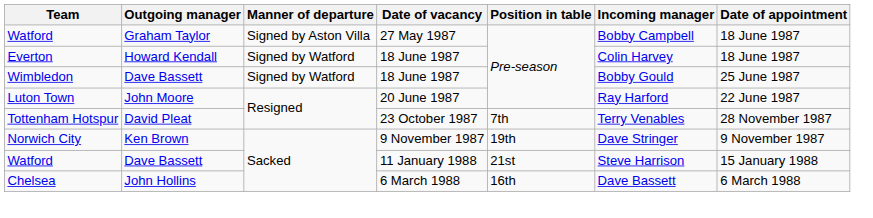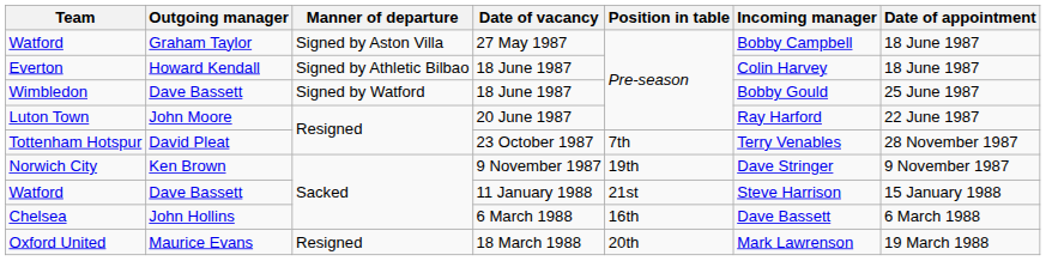 <table class="wikitable">
 <tr>
 <th>Team</th>
 <th>Outgoing manager</th>
 <th>Manner of departure</th>
 <th>Date of vacancy</th>
 <th>Position in table</th>
 <th>Incoming manager</th>
 <th>Date of appointment</th>
 </tr>
 <tr>
 <td><a href='#'>Watford</a></td>
 <td> <a href='#'>Graham Taylor</a></td>
 <td>Signed by Aston Villa</td>
 <td>27 May 1987</td>
 <td Rowspan="4"><em>Pre-season</em></td>
 <td> <a href='#'>Bobby Campbell</a></td>
 <td>18 June 1987</td>
 </tr>
 <tr>
 <td><a href='#'>Everton</a></td>
 <td> <a href='#'>Howard Kendall</a></td>
-<td>Signed by Watford</td>
+<td>Signed by Athletic Bilbao</td>
 <td>18 June 1987</td>
 <td> <a href='#'>Colin Harvey</a></td>
 <td>18 June 1987</td>
 </tr>
 <tr>
 <td><a href='#'>Wimbledon</a></td>
 <td> <a href='#'>Dave Bassett</a></td>
 <td>Signed by Watford</td>
 <td>18 June 1987</td>
 <td> <a href='#'>Bobby Gould</a></td>
 <td>25 June 1987</td>
 </tr>
 <tr>
 <td><a href='#'>Luton Town</a></td>
 <td> <a href='#'>John Moore</a></td>
 <td rowspan="2">Resigned</td>
 <td>20 June 1987</td>
 <td> <a href='#'>Ray Harford</a></td>
 <td>22 June 1987</td>
 </tr>
 <tr>
 <td><a href='#'>Tottenham Hotspur</a></td>
 <td> <a href='#'>David Pleat</a></td>
 <td>23 October 1987</td>
 <td>7th</td>
 <td> <a href='#'>Terry Venables</a></td>
 <td>28 November 1987</td>
 </tr>
 <tr>
 <td><a href='#'>Norwich City</a></td>
 <td> <a href='#'>Ken Brown</a></td>
 <td rowspan="3">Sacked</td>
 <td>9 November 1987</td>
 <td>19th</td>
 <td> <a href='#'>Dave Stringer</a></td>
 <td>9 November 1987</td>
 </tr>
 <tr>
 <td><a href='#'>Watford</a></td>
 <td> <a href='#'>Dave Bassett</a></td>
 <td>11 January 1988</td>
 <td>21st</td>
 <td> <a href='#'>Steve Harrison</a></td>
 <td>15 January 1988</td>
 </tr>
 <tr>
 <td><a href='#'>Chelsea</a></td>
 <td> <a href='#'>John Hollins</a></td>
 <td>6 March 1988</td>
 <td>16th</td>
 <td> <a href='#'>Dave Bassett</a></td>
 <td>6 March 1988</td>
 </tr>
+<tr>
+<td><a href='#'>Oxford United</a></td>
+<td> <a href='#'>Maurice Evans</a></td>
+<td>Resigned</td>
+<td>18 March 1988</td>
+<td>20th</td>
+<td> <a href='#'>Mark Lawrenson</a></td>
+<td>19 March 1988</td>
+</tr>
 </table>
